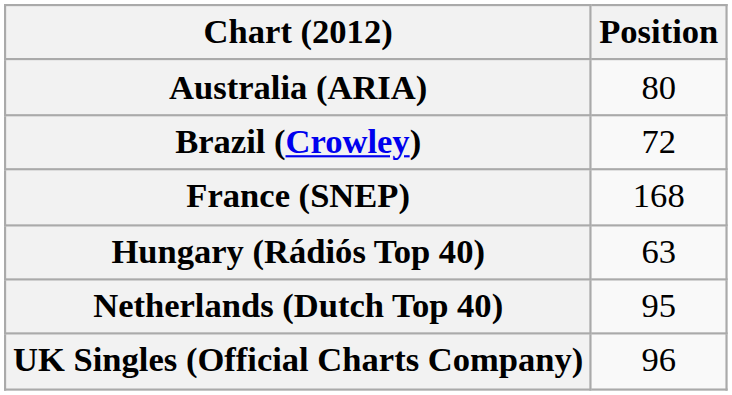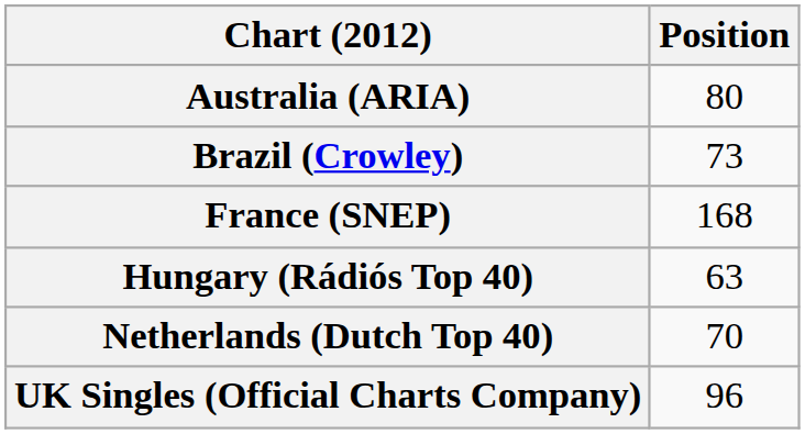 <table class="wikitable sortable plainrowheaders" style="text-align:center">
 <tr>
 <th>Chart (2012)</th>
 <th>Position</th>
 </tr>
 <tr>
 <th scope="row">Australia (ARIA)</th>
 <td>80</td>
 </tr>
 <tr>
 <th scope="row">Brazil (<a href='#'>Crowley</a>)</th>
-<td>72</td>
+<td>73</td>
 </tr>
 <tr>
 <th scope="row">France (SNEP)</th>
 <td>168</td>
 </tr>
 <tr>
 <th scope="row">Hungary (Rádiós Top 40)</th>
 <td>63</td>
 </tr>
 <tr>
 <th scope="row">Netherlands (Dutch Top 40)</th>
-<td>95</td>
+<td>70</td>
 </tr>
 <tr>
 <th scope="row">UK Singles (Official Charts Company)</th>
 <td>96</td>
 </tr>
 </table>
